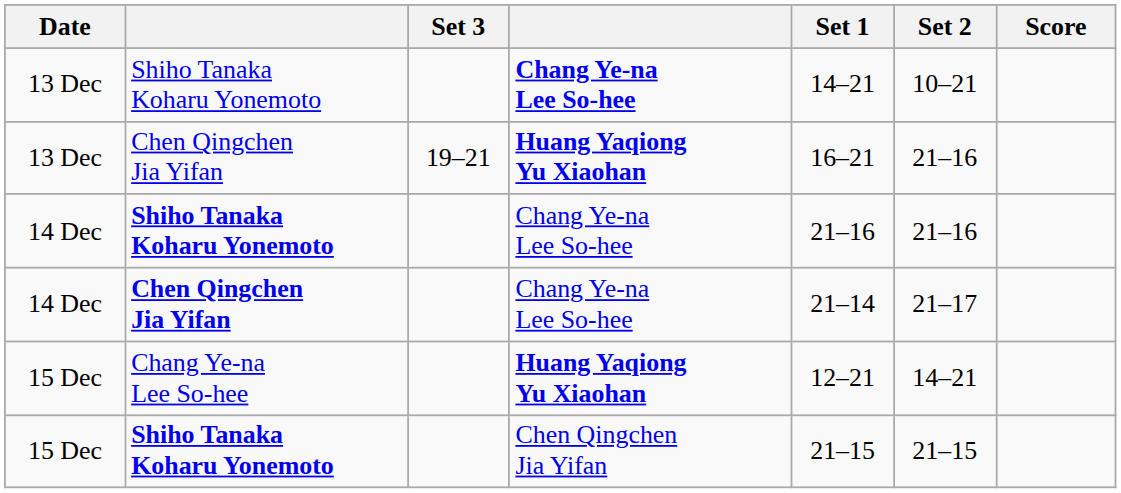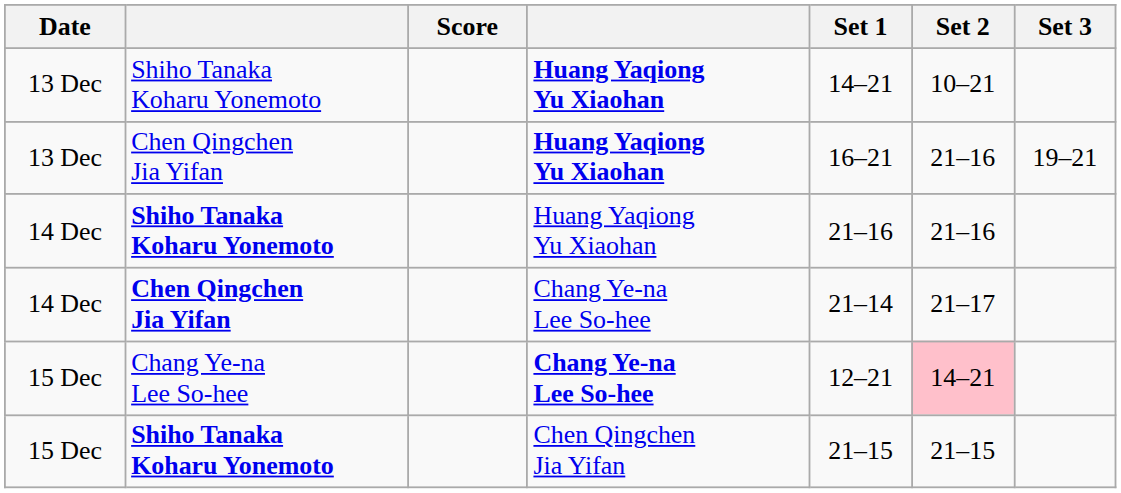 <table class="wikitable" style="text-align: center; font-size:90% ">
 <tr>
 <th width="60">Date</th>
 <th align="right" width="150"></th>
-<th width="50">Set 3</th>
+<th width="60">Score</th>
 <th align="left" width="150"></th>
 <th width="50">Set 1</th>
 <th width="50">Set 2</th>
-<th width="60">Score</th>
+<th width="50">Set 3</th>
 </tr>
 <tr>
 <td>13 Dec</td>
 <td align=left> <a href='#'>Shiho Tanaka</a><br> <a href='#'>Koharu Yonemoto</a></td>
-<td></td>
-<td align=left><strong> <a href='#'>Chang Ye-na</a><br> <a href='#'>Lee So-hee</a></strong></td>
+<td align=center></td>
+<td align=left><strong> <a href='#'>Huang Yaqiong</a><br> <a href='#'>Yu Xiaohan</a></strong></td>
 <td>14–21</td>
 <td>10–21</td>
-<td align=center></td>
+<td></td>
 </tr>
 <tr>
 <td>13 Dec</td>
 <td align=left> <a href='#'>Chen Qingchen</a><br> <a href='#'>Jia Yifan</a></td>
-<td>19–21</td>
+<td align=center></td>
 <td align=left><strong> <a href='#'>Huang Yaqiong</a><br> <a href='#'>Yu Xiaohan</a></strong></td>
 <td>16–21</td>
 <td>21–16</td>
-<td align=center></td>
+<td>19–21</td>
 </tr>
 <tr>
 <td>14 Dec</td>
 <td align=left><strong> <a href='#'>Shiho Tanaka</a><br> <a href='#'>Koharu Yonemoto</a></strong></td>
-<td></td>
-<td align=left> <a href='#'>Chang Ye-na</a><br> <a href='#'>Lee So-hee</a></td>
+<td align=center></td>
+<td align=left> <a href='#'>Huang Yaqiong</a><br> <a href='#'>Yu Xiaohan</a></td>
 <td>21–16</td>
 <td>21–16</td>
-<td align=center></td>
+<td></td>
 </tr>
 <tr>
 <td>14 Dec</td>
 <td align=left><strong> <a href='#'>Chen Qingchen</a><br> <a href='#'>Jia Yifan</a></strong></td>
-<td></td>
+<td align=center></td>
 <td align=left> <a href='#'>Chang Ye-na</a><br> <a href='#'>Lee So-hee</a></td>
 <td>21–14</td>
 <td>21–17</td>
-<td align=center></td>
+<td></td>
 </tr>
 <tr>
 <td>15 Dec</td>
 <td align=left> <a href='#'>Chang Ye-na</a><br> <a href='#'>Lee So-hee</a></td>
+<td align=center></td>
+<td align=left><strong> <a href='#'>Chang Ye-na</a><br> <a href='#'>Lee So-hee</a></strong></td>
+<td>12–21</td>
+<td style="background: pink;">14–21</td>
 <td></td>
-<td align=left><strong> <a href='#'>Huang Yaqiong</a><br> <a href='#'>Yu Xiaohan</a></strong></td>
-<td>12–21</td>
-<td>14–21</td>
-<td align=center></td>
 </tr>
 <tr>
 <td>15 Dec</td>
 <td align=left><strong> <a href='#'>Shiho Tanaka</a><br> <a href='#'>Koharu Yonemoto</a></strong></td>
-<td></td>
+<td align=center></td>
 <td align=left> <a href='#'>Chen Qingchen</a><br> <a href='#'>Jia Yifan</a></td>
 <td>21–15</td>
 <td>21–15</td>
-<td align=center></td>
+<td></td>
 </tr>
 </table>
